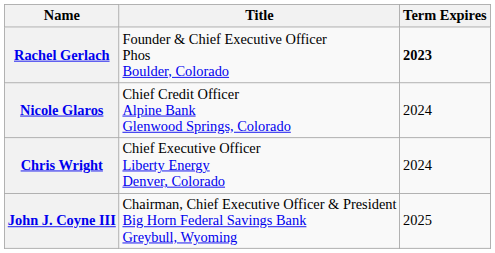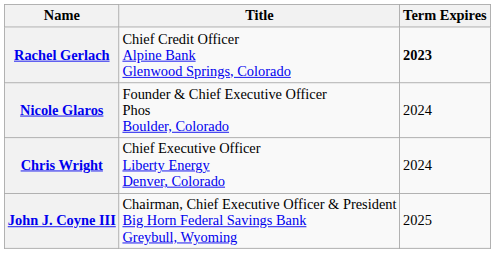 <table class="wikitable sortable">
 <tr>
 <th>Name</th>
 <th>Title</th>
 <th>Term Expires</th>
 </tr>
 <tr>
 <th><a href='#'>Rachel Gerlach</a></th>
-<td>Founder & Chief Executive Officer<br>Phos<br><a href='#'>Boulder, Colorado</a></td>
+<td>Chief Credit Officer<br><a href='#'>Alpine Bank</a><br><a href='#'>Glenwood Springs, Colorado</a></td>
 <td><strong>2023</strong></td>
 </tr>
 <tr>
 <th><a href='#'>Nicole Glaros</a></th>
-<td>Chief Credit Officer<br><a href='#'>Alpine Bank</a><br><a href='#'>Glenwood Springs, Colorado</a></td>
+<td>Founder & Chief Executive Officer<br>Phos<br><a href='#'>Boulder, Colorado</a></td>
 <td>2024</td>
 </tr>
 <tr>
 <th><a href='#'>Chris Wright</a></th>
 <td>Chief Executive Officer<br><a href='#'>Liberty Energy</a><br><a href='#'>Denver, Colorado</a></td>
 <td>2024</td>
 </tr>
 <tr>
 <th><a href='#'>John J. Coyne III</a></th>
 <td>Chairman, Chief Executive Officer & President<br><a href='#'>Big Horn Federal Savings Bank</a><br><a href='#'>Greybull, Wyoming</a></td>
 <td>2025</td>
 </tr>
 </table>
